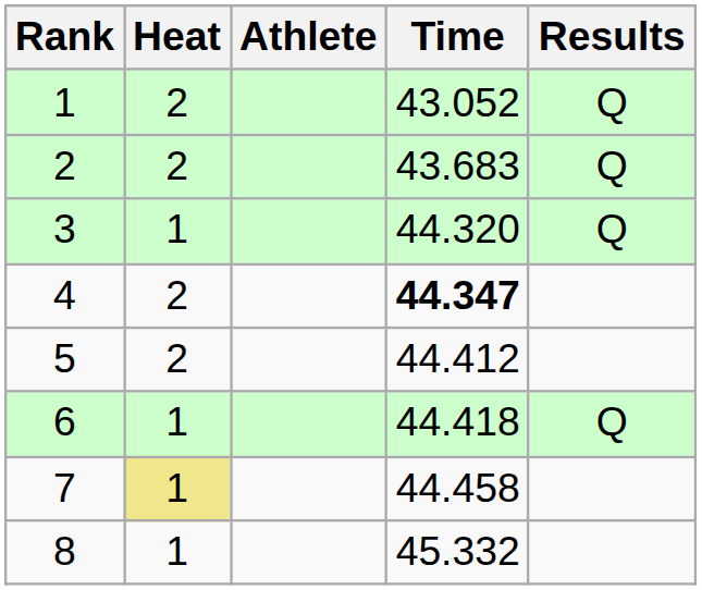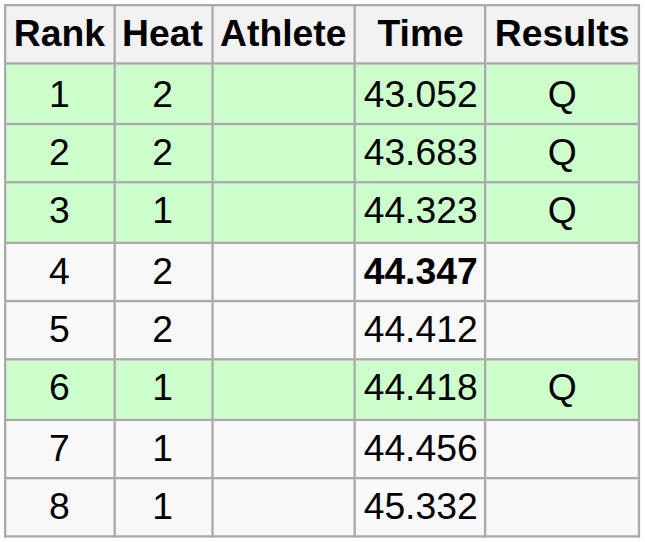 <table class="wikitable sortable" style="text-align:center">
 <tr>
 <th>Rank</th>
 <th>Heat</th>
 <th>Athlete</th>
 <th>Time</th>
 <th>Results</th>
 </tr>
 <tr bgcolor="#ccffcc">
 <td>1</td>
 <td>2</td>
 <td align="left"></td>
 <td>43.052</td>
 <td>Q</td>
 </tr>
 <tr bgcolor="#ccffcc">
 <td>2</td>
 <td>2</td>
 <td align="left"></td>
 <td>43.683</td>
 <td>Q</td>
 </tr>
 <tr bgcolor="#ccffcc">
 <td>3</td>
 <td>1</td>
 <td align="left"></td>
-<td>44.320</td>
+<td>44.323</td>
 <td>Q</td>
 </tr>
 <tr>
 <td>4</td>
 <td>2</td>
 <td align="left"></td>
 <td><strong>44.347</strong></td>
 <td></td>
 </tr>
 <tr>
 <td>5</td>
 <td>2</td>
 <td align="left"></td>
 <td>44.412</td>
 <td></td>
 </tr>
 <tr bgcolor="#ccffcc">
 <td>6</td>
 <td>1</td>
 <td align="left"></td>
 <td>44.418</td>
 <td>Q</td>
 </tr>
 <tr>
 <td>7</td>
-<td style="background: khaki;">1</td>
+<td>1</td>
 <td align="left"></td>
-<td>44.458</td>
+<td>44.456</td>
 <td></td>
 </tr>
 <tr>
 <td>8</td>
 <td>1</td>
 <td align="left"></td>
 <td>45.332</td>
 <td></td>
 </tr>
 </table>
